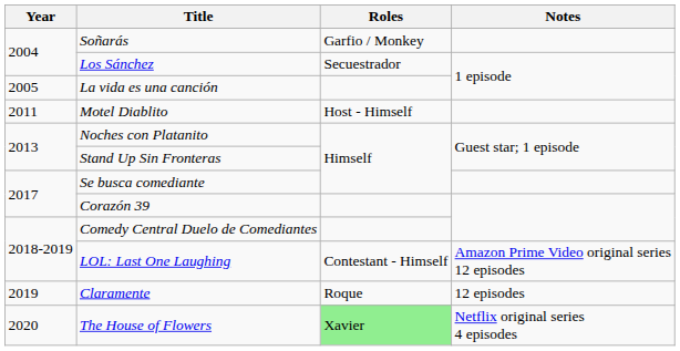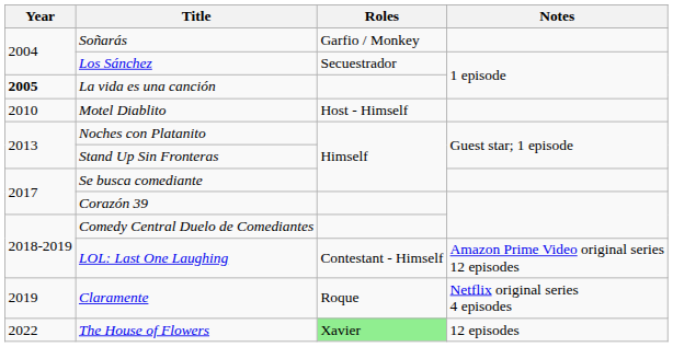 <table class="wikitable sortable">
 <tr>
 <th>Year</th>
 <th>Title</th>
 <th>Roles</th>
 <th>Notes</th>
 </tr>
 <tr>
 <td rowspan="2">2004</td>
 <td><em>Soñarás</em></td>
 <td>Garfio / Monkey</td>
 <td></td>
 </tr>
 <tr>
 <td><em><a href='#'>Los Sánchez</a></em></td>
 <td>Secuestrador</td>
 <td rowspan="2">1 episode</td>
 </tr>
 <tr>
-<td>2005</td>
+<td><strong>2005</strong></td>
 <td><em>La vida es una canción</em></td>
 <td></td>
 </tr>
 <tr>
-<td>2011</td>
+<td>2010</td>
 <td><em>Motel Diablito</em></td>
 <td>Host - Himself</td>
 <td></td>
 </tr>
 <tr>
 <td rowspan="2">2013</td>
 <td><em>Noches con Platanito</em></td>
 <td rowspan="3">Himself</td>
 <td rowspan="2">Guest star; 1 episode</td>
 </tr>
 <tr>
 <td><em>Stand Up Sin Fronteras</em></td>
 </tr>
 <tr>
 <td rowspan="2">2017</td>
 <td><em>Se busca comediante</em></td>
 <td></td>
 </tr>
 <tr>
 <td><em>Corazón 39</em></td>
 <td></td>
 </tr>
 <tr>
 <td rowspan="2">2018-2019</td>
 <td><em>Comedy Central Duelo de Comediantes</em></td>
 <td></td>
 </tr>
 <tr>
 <td><em><a href='#'>LOL: Last One Laughing</a></em></td>
 <td>Contestant - Himself</td>
 <td><a href='#'>Amazon Prime Video</a> original series<br>12 episodes</td>
 </tr>
 <tr>
 <td>2019</td>
 <td><em><a href='#'>Claramente</a></em></td>
 <td>Roque</td>
+<td><a href='#'>Netflix</a> original series<br>4 episodes</td>
+</tr>
+<tr>
+<td>2022</td>
+<td><em><a href='#'>The House of Flowers</a></em></td>
+<td style="background: lightgreen;">Xavier</td>
 <td>12 episodes</td>
 </tr>
-<tr>
-<td>2020</td>
-<td><em><a href='#'>The House of Flowers</a></em></td>
-<td style="background: lightgreen;">Xavier</td>
-<td><a href='#'>Netflix</a> original series<br>4 episodes</td>
-</tr>
 </table>
